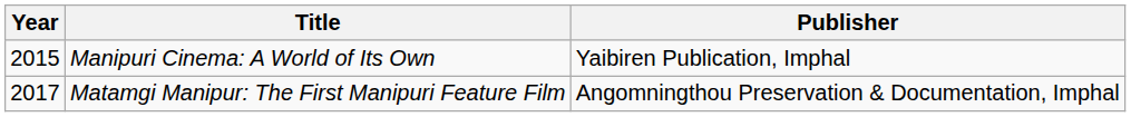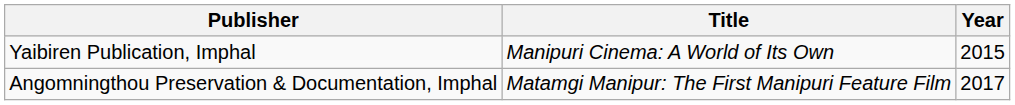 <table class="wikitable sortable">
 <tr>
+<th>Publisher</th>
+<th>Title</th>
 <th>Year</th>
-<th>Title</th>
-<th>Publisher</th>
 </tr>
 <tr>
+<td>Yaibiren Publication, Imphal</td>
+<td><em>Manipuri Cinema: A World of Its Own</em></td>
 <td>2015</td>
-<td><em>Manipuri Cinema: A World of Its Own</em></td>
-<td>Yaibiren Publication, Imphal</td>
 </tr>
 <tr>
+<td>Angomningthou Preservation & Documentation, Imphal</td>
+<td><em>Matamgi Manipur: The First Manipuri Feature Film</em></td>
 <td>2017</td>
-<td><em>Matamgi Manipur: The First Manipuri Feature Film</em></td>
-<td>Angomningthou Preservation & Documentation, Imphal</td>
 </tr>
 </table>
